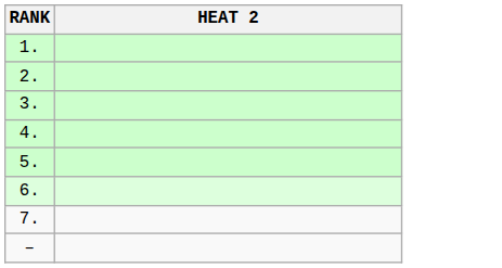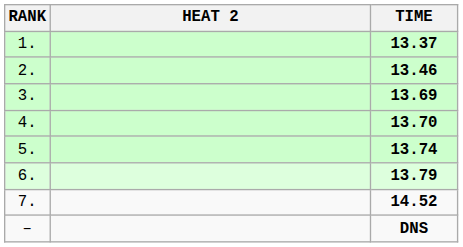 <table class="wikitable" style="border-collapse: collapse; font-size: 90%;">
 <tr>
 <th>RANK</th>
 <th style="width: 20em">HEAT 2</th>
+<th style="width: 5em">TIME</th>
 </tr>
 <tr style="background:#ccffcc;">
 <td align="center">1.</td>
 <td></td>
+<td align="center"><strong>13.37</strong></td>
 </tr>
 <tr style="background:#ccffcc;">
 <td align="center">2.</td>
 <td></td>
+<td align="center"><strong>13.46</strong></td>
 </tr>
 <tr style="background:#ccffcc;">
 <td align="center">3.</td>
 <td></td>
+<td align="center"><strong>13.69</strong></td>
 </tr>
 <tr style="background:#ccffcc;">
 <td align="center">4.</td>
 <td></td>
+<td align="center"><strong>13.70</strong></td>
 </tr>
 <tr style="background:#ccffcc;">
 <td align="center">5.</td>
 <td></td>
+<td align="center"><strong>13.74</strong></td>
 </tr>
 <tr style="background:#ddffdd;">
 <td align="center">6.</td>
 <td></td>
+<td align="center"><strong>13.79</strong></td>
 </tr>
 <tr>
 <td align="center">7.</td>
 <td></td>
+<td align="center"><strong>14.52</strong></td>
 </tr>
 <tr>
 <td align="center">–</td>
 <td></td>
+<td align="center"><strong>DNS</strong></td>
 </tr>
 </table>
